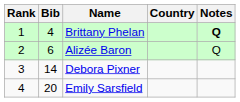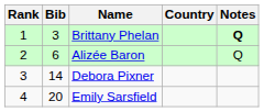 <table class="wikitable" style="text-align:center;">
 <tr>
 <th>Rank</th>
 <th>Bib</th>
 <th>Name</th>
 <th>Country</th>
 <th>Notes</th>
 </tr>
 <tr bgcolor=ccffcc>
 <td>1</td>
-<td>4</td>
+<td>3</td>
 <td align=left><a href='#'>Brittany Phelan</a></td>
 <td align="left"></td>
 <td><strong>Q</strong></td>
 </tr>
 <tr bgcolor=ccffcc>
 <td>2</td>
 <td>6</td>
 <td align=left><a href='#'>Alizée Baron</a></td>
 <td align="left"></td>
 <td>Q</td>
 </tr>
 <tr>
 <td>3</td>
 <td>14</td>
 <td align=left><a href='#'>Debora Pixner</a></td>
 <td align="left"></td>
 <td></td>
 </tr>
 <tr>
 <td>4</td>
 <td>20</td>
 <td align=left><a href='#'>Emily Sarsfield</a></td>
 <td align="left"></td>
 <td></td>
 </tr>
 </table>
